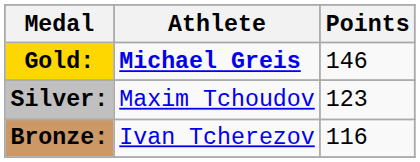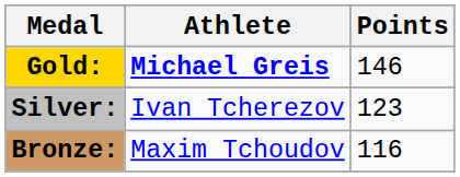 <table class="wikitable">
 <tr>
 <th><strong>Medal</strong></th>
 <th><strong>Athlete</strong></th>
 <th><strong>Points</strong></th>
 </tr>
 <tr>
 <td style="text-align:center;background-color:gold;"><strong>Gold:</strong></td>
 <td> <strong><a href='#'>Michael Greis</a></strong></td>
 <td>146</td>
 </tr>
 <tr>
 <td style="text-align:center;background-color:silver;"><strong>Silver:</strong></td>
-<td> <a href='#'>Maxim Tchoudov</a></td>
+<td> <a href='#'>Ivan Tcherezov</a></td>
 <td>123</td>
 </tr>
 <tr>
 <td style="text-align:center;background-color:#CC9966;"><strong>Bronze:</strong></td>
-<td> <a href='#'>Ivan Tcherezov</a></td>
+<td> <a href='#'>Maxim Tchoudov</a></td>
 <td>116</td>
 </tr>
 </table>
